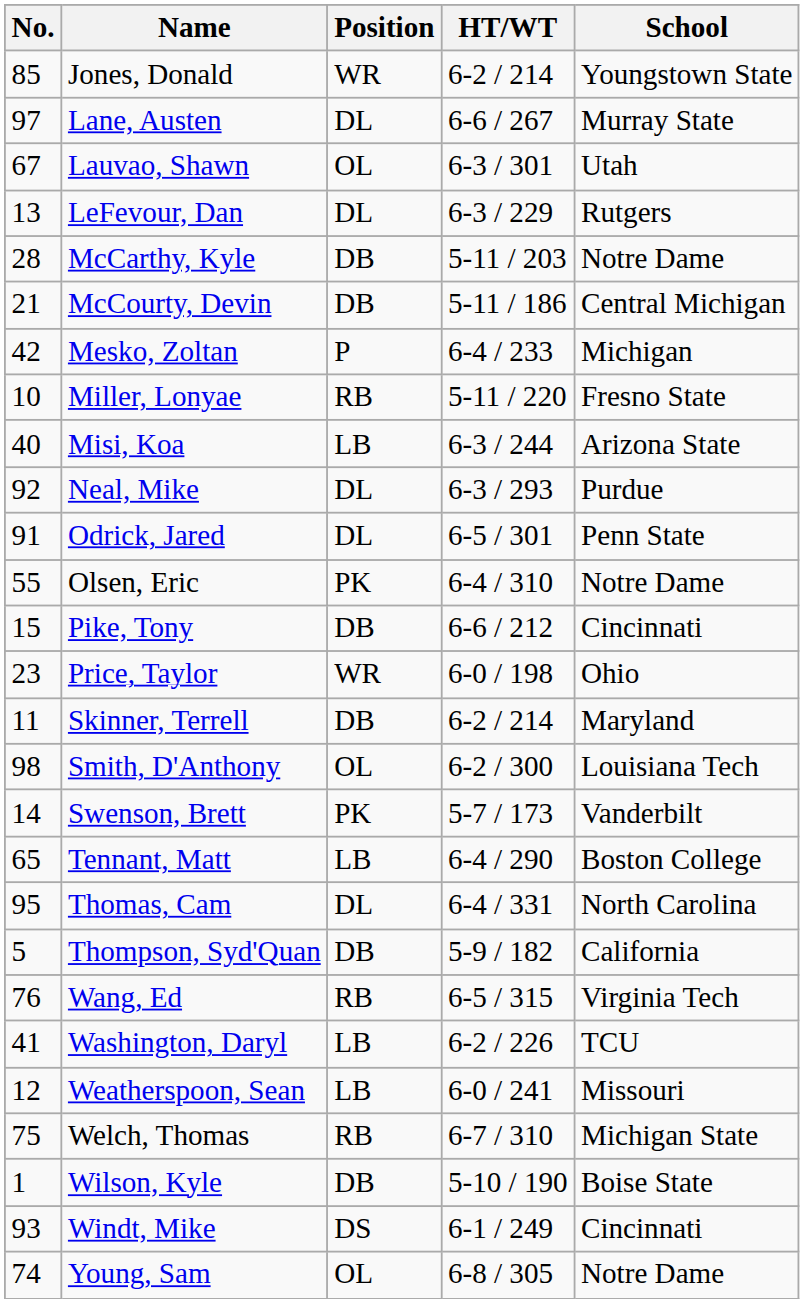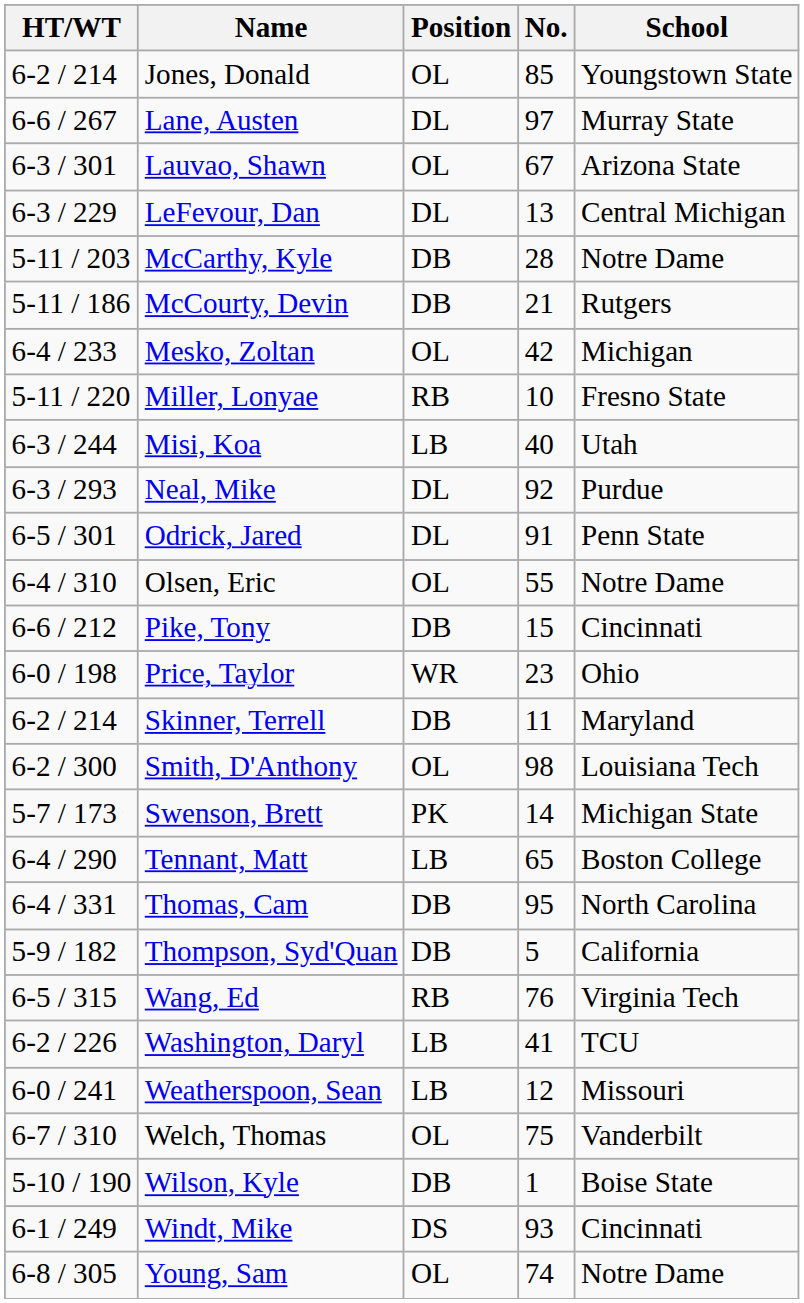 <table class="wikitable">
 <tr>
-<th>No.</th>
+<th>HT/WT</th>
 <th>Name</th>
 <th>Position</th>
-<th>HT/WT</th>
+<th>No.</th>
 <th>School</th>
 </tr>
 <tr>
+<td>6-2 / 214</td>
+<td>Jones, Donald</td>
+<td>OL</td>
 <td>85</td>
-<td>Jones, Donald</td>
-<td>WR</td>
-<td>6-2 / 214</td>
 <td>Youngstown State</td>
 </tr>
 <tr>
-<td>97</td>
+<td>6-6 / 267</td>
 <td><a href='#'>Lane, Austen</a></td>
 <td>DL</td>
-<td>6-6 / 267</td>
+<td>97</td>
 <td>Murray State</td>
 </tr>
 <tr>
-<td>67</td>
+<td>6-3 / 301</td>
 <td><a href='#'>Lauvao, Shawn</a></td>
 <td>OL</td>
-<td>6-3 / 301</td>
+<td>67</td>
+<td>Arizona State</td>
+</tr>
+<tr>
+<td>6-3 / 229</td>
+<td><a href='#'>LeFevour, Dan</a></td>
+<td>DL</td>
+<td>13</td>
+<td>Central Michigan</td>
+</tr>
+<tr>
+<td>5-11 / 203</td>
+<td><a href='#'>McCarthy, Kyle</a></td>
+<td>DB</td>
+<td>28</td>
+<td>Notre Dame</td>
+</tr>
+<tr>
+<td>5-11 / 186</td>
+<td><a href='#'>McCourty, Devin</a></td>
+<td>DB</td>
+<td>21</td>
+<td>Rutgers</td>
+</tr>
+<tr>
+<td>6-4 / 233</td>
+<td><a href='#'>Mesko, Zoltan</a></td>
+<td>OL</td>
+<td>42</td>
+<td>Michigan</td>
+</tr>
+<tr>
+<td>5-11 / 220</td>
+<td><a href='#'>Miller, Lonyae</a></td>
+<td>RB</td>
+<td>10</td>
+<td>Fresno State</td>
+</tr>
+<tr>
+<td>6-3 / 244</td>
+<td><a href='#'>Misi, Koa</a></td>
+<td>LB</td>
+<td>40</td>
 <td>Utah</td>
 </tr>
 <tr>
-<td>13</td>
-<td><a href='#'>LeFevour, Dan</a></td>
+<td>6-3 / 293</td>
+<td><a href='#'>Neal, Mike</a></td>
 <td>DL</td>
-<td>6-3 / 229</td>
-<td>Rutgers</td>
+<td>92</td>
+<td>Purdue</td>
 </tr>
 <tr>
-<td>28</td>
-<td><a href='#'>McCarthy, Kyle</a></td>
-<td>DB</td>
-<td>5-11 / 203</td>
+<td>6-5 / 301</td>
+<td><a href='#'>Odrick, Jared</a></td>
+<td>DL</td>
+<td>91</td>
+<td>Penn State</td>
+</tr>
+<tr>
+<td>6-4 / 310</td>
+<td>Olsen, Eric</td>
+<td>OL</td>
+<td>55</td>
 <td>Notre Dame</td>
 </tr>
 <tr>
-<td>21</td>
-<td><a href='#'>McCourty, Devin</a></td>
-<td>DB</td>
-<td>5-11 / 186</td>
-<td>Central Michigan</td>
-</tr>
-<tr>
-<td>42</td>
-<td><a href='#'>Mesko, Zoltan</a></td>
-<td>P</td>
-<td>6-4 / 233</td>
-<td>Michigan</td>
-</tr>
-<tr>
-<td>10</td>
-<td><a href='#'>Miller, Lonyae</a></td>
-<td>RB</td>
-<td>5-11 / 220</td>
-<td>Fresno State</td>
-</tr>
-<tr>
-<td>40</td>
-<td><a href='#'>Misi, Koa</a></td>
-<td>LB</td>
-<td>6-3 / 244</td>
-<td>Arizona State</td>
-</tr>
-<tr>
-<td>92</td>
-<td><a href='#'>Neal, Mike</a></td>
-<td>DL</td>
-<td>6-3 / 293</td>
-<td>Purdue</td>
-</tr>
-<tr>
-<td>91</td>
-<td><a href='#'>Odrick, Jared</a></td>
-<td>DL</td>
-<td>6-5 / 301</td>
-<td>Penn State</td>
-</tr>
-<tr>
-<td>55</td>
-<td>Olsen, Eric</td>
-<td>PK</td>
-<td>6-4 / 310</td>
-<td>Notre Dame</td>
-</tr>
-<tr>
-<td>15</td>
+<td>6-6 / 212</td>
 <td><a href='#'>Pike, Tony</a></td>
 <td>DB</td>
-<td>6-6 / 212</td>
+<td>15</td>
 <td>Cincinnati</td>
 </tr>
 <tr>
-<td>23</td>
+<td>6-0 / 198</td>
 <td><a href='#'>Price, Taylor</a></td>
 <td>WR</td>
-<td>6-0 / 198</td>
+<td>23</td>
 <td>Ohio</td>
 </tr>
 <tr>
-<td>11</td>
+<td>6-2 / 214</td>
 <td><a href='#'>Skinner, Terrell</a></td>
 <td>DB</td>
-<td>6-2 / 214</td>
+<td>11</td>
 <td>Maryland</td>
 </tr>
 <tr>
-<td>98</td>
+<td>6-2 / 300</td>
 <td><a href='#'>Smith, D'Anthony</a></td>
 <td>OL</td>
-<td>6-2 / 300</td>
+<td>98</td>
 <td>Louisiana Tech</td>
 </tr>
 <tr>
-<td>14</td>
+<td>5-7 / 173</td>
 <td><a href='#'>Swenson, Brett</a></td>
 <td>PK</td>
-<td>5-7 / 173</td>
+<td>14</td>
+<td>Michigan State</td>
+</tr>
+<tr>
+<td>6-4 / 290</td>
+<td><a href='#'>Tennant, Matt</a></td>
+<td>LB</td>
+<td>65</td>
+<td>Boston College</td>
+</tr>
+<tr>
+<td>6-4 / 331</td>
+<td><a href='#'>Thomas, Cam</a></td>
+<td>DB</td>
+<td>95</td>
+<td>North Carolina</td>
+</tr>
+<tr>
+<td>5-9 / 182</td>
+<td><a href='#'>Thompson, Syd'Quan</a></td>
+<td>DB</td>
+<td>5</td>
+<td>California</td>
+</tr>
+<tr>
+<td>6-5 / 315</td>
+<td><a href='#'>Wang, Ed</a></td>
+<td>RB</td>
+<td>76</td>
+<td>Virginia Tech</td>
+</tr>
+<tr>
+<td>6-2 / 226</td>
+<td><a href='#'>Washington, Daryl</a></td>
+<td>LB</td>
+<td>41</td>
+<td>TCU</td>
+</tr>
+<tr>
+<td>6-0 / 241</td>
+<td><a href='#'>Weatherspoon, Sean</a></td>
+<td>LB</td>
+<td>12</td>
+<td>Missouri</td>
+</tr>
+<tr>
+<td>6-7 / 310</td>
+<td>Welch, Thomas</td>
+<td>OL</td>
+<td>75</td>
 <td>Vanderbilt</td>
 </tr>
 <tr>
-<td>65</td>
-<td><a href='#'>Tennant, Matt</a></td>
-<td>LB</td>
-<td>6-4 / 290</td>
-<td>Boston College</td>
-</tr>
-<tr>
-<td>95</td>
-<td><a href='#'>Thomas, Cam</a></td>
-<td>DL</td>
-<td>6-4 / 331</td>
-<td>North Carolina</td>
-</tr>
-<tr>
-<td>5</td>
-<td><a href='#'>Thompson, Syd'Quan</a></td>
-<td>DB</td>
-<td>5-9 / 182</td>
-<td>California</td>
-</tr>
-<tr>
-<td>76</td>
-<td><a href='#'>Wang, Ed</a></td>
-<td>RB</td>
-<td>6-5 / 315</td>
-<td>Virginia Tech</td>
-</tr>
-<tr>
-<td>41</td>
-<td><a href='#'>Washington, Daryl</a></td>
-<td>LB</td>
-<td>6-2 / 226</td>
-<td>TCU</td>
-</tr>
-<tr>
-<td>12</td>
-<td><a href='#'>Weatherspoon, Sean</a></td>
-<td>LB</td>
-<td>6-0 / 241</td>
-<td>Missouri</td>
-</tr>
-<tr>
-<td>75</td>
-<td>Welch, Thomas</td>
-<td>RB</td>
-<td>6-7 / 310</td>
-<td>Michigan State</td>
-</tr>
-<tr>
-<td>1</td>
+<td>5-10 / 190</td>
 <td><a href='#'>Wilson, Kyle</a></td>
 <td>DB</td>
-<td>5-10 / 190</td>
+<td>1</td>
 <td>Boise State</td>
 </tr>
 <tr>
-<td>93</td>
+<td>6-1 / 249</td>
 <td><a href='#'>Windt, Mike</a></td>
 <td>DS</td>
-<td>6-1 / 249</td>
+<td>93</td>
 <td>Cincinnati</td>
 </tr>
 <tr>
-<td>74</td>
+<td>6-8 / 305</td>
 <td><a href='#'>Young, Sam</a></td>
 <td>OL</td>
-<td>6-8 / 305</td>
+<td>74</td>
 <td>Notre Dame</td>
 </tr>
 </table>
